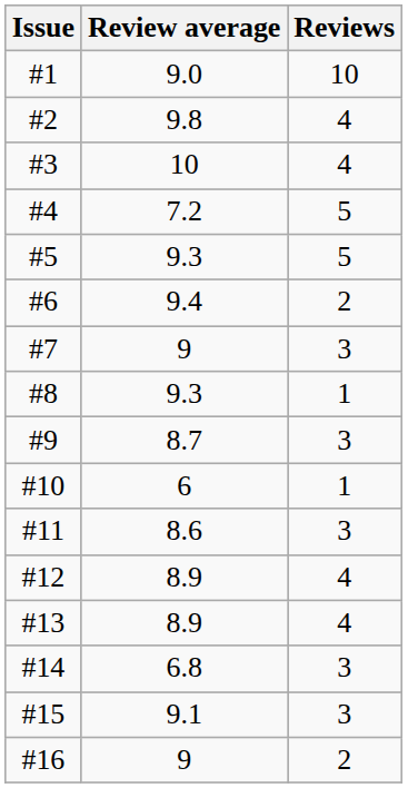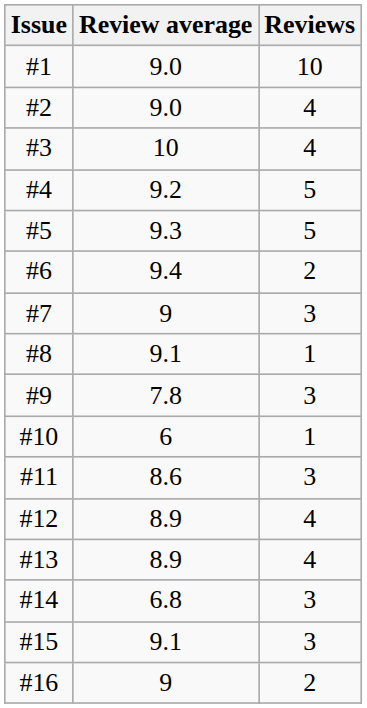 <table class="wikitable" style="text-align: center">
 <tr>
 <th>Issue</th>
 <th>Review average</th>
 <th>Reviews</th>
 </tr>
 <tr>
 <td>#1</td>
 <td>9.0</td>
 <td>10</td>
 </tr>
 <tr>
 <td>#2</td>
-<td>9.8</td>
+<td>9.0</td>
 <td>4</td>
 </tr>
 <tr>
 <td>#3</td>
 <td>10</td>
 <td>4</td>
 </tr>
 <tr>
 <td>#4</td>
-<td>7.2</td>
+<td>9.2</td>
 <td>5</td>
 </tr>
 <tr>
 <td>#5</td>
 <td>9.3</td>
 <td>5</td>
 </tr>
 <tr>
 <td>#6</td>
 <td>9.4</td>
 <td>2</td>
 </tr>
 <tr>
 <td>#7</td>
 <td>9</td>
 <td>3</td>
 </tr>
 <tr>
 <td>#8</td>
-<td>9.3</td>
+<td>9.1</td>
 <td>1</td>
 </tr>
 <tr>
 <td>#9</td>
-<td>8.7</td>
+<td>7.8</td>
 <td>3</td>
 </tr>
 <tr>
 <td>#10</td>
 <td>6</td>
 <td>1</td>
 </tr>
 <tr>
 <td>#11</td>
 <td>8.6</td>
 <td>3</td>
 </tr>
 <tr>
 <td>#12</td>
 <td>8.9</td>
 <td>4</td>
 </tr>
 <tr>
 <td>#13</td>
 <td>8.9</td>
 <td>4</td>
 </tr>
 <tr>
 <td>#14</td>
 <td>6.8</td>
 <td>3</td>
 </tr>
 <tr>
 <td>#15</td>
 <td>9.1</td>
 <td>3</td>
 </tr>
 <tr>
 <td>#16</td>
 <td>9</td>
 <td>2</td>
 </tr>
 </table>
